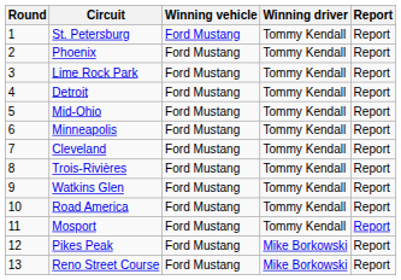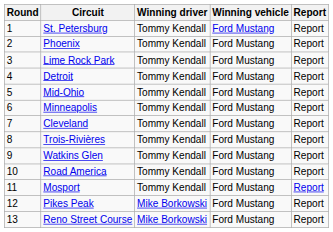 <table class="wikitable" style="font-size: 90%;">
 <tr>
 <th>Round</th>
 <th>Circuit</th>
+<th>Winning driver</th>
 <th>Winning vehicle</th>
-<th>Winning driver</th>
 <th>Report</th>
 </tr>
 <tr>
 <td>1</td>
 <td><a href='#'>St. Petersburg</a></td>
+<td> Tommy Kendall</td>
 <td><a href='#'>Ford Mustang</a></td>
-<td> Tommy Kendall</td>
 <td>Report</td>
 </tr>
 <tr>
 <td>2</td>
 <td><a href='#'>Phoenix</a></td>
+<td> Tommy Kendall</td>
 <td>Ford Mustang</td>
-<td> Tommy Kendall</td>
 <td>Report</td>
 </tr>
 <tr>
 <td>3</td>
 <td><a href='#'>Lime Rock Park</a></td>
+<td> Tommy Kendall</td>
 <td>Ford Mustang</td>
-<td> Tommy Kendall</td>
 <td>Report</td>
 </tr>
 <tr>
 <td>4</td>
 <td><a href='#'>Detroit</a></td>
+<td> Tommy Kendall</td>
 <td>Ford Mustang</td>
-<td> Tommy Kendall</td>
 <td>Report</td>
 </tr>
 <tr>
 <td>5</td>
 <td><a href='#'>Mid-Ohio</a></td>
+<td> Tommy Kendall</td>
 <td>Ford Mustang</td>
-<td> Tommy Kendall</td>
 <td>Report</td>
 </tr>
 <tr>
 <td>6</td>
 <td><a href='#'>Minneapolis</a></td>
+<td> Tommy Kendall</td>
 <td>Ford Mustang</td>
-<td> Tommy Kendall</td>
 <td>Report</td>
 </tr>
 <tr>
 <td>7</td>
 <td><a href='#'>Cleveland</a></td>
+<td> Tommy Kendall</td>
 <td>Ford Mustang</td>
-<td> Tommy Kendall</td>
 <td>Report</td>
 </tr>
 <tr>
 <td>8</td>
 <td><a href='#'>Trois-Rivières</a></td>
+<td> Tommy Kendall</td>
 <td>Ford Mustang</td>
-<td> Tommy Kendall</td>
 <td>Report</td>
 </tr>
 <tr>
 <td>9</td>
 <td><a href='#'>Watkins Glen</a></td>
+<td> Tommy Kendall</td>
 <td>Ford Mustang</td>
-<td> Tommy Kendall</td>
 <td>Report</td>
 </tr>
 <tr>
 <td>10</td>
 <td><a href='#'>Road America</a></td>
+<td> Tommy Kendall</td>
 <td>Ford Mustang</td>
-<td> Tommy Kendall</td>
 <td>Report</td>
 </tr>
 <tr>
 <td>11</td>
 <td><a href='#'>Mosport</a></td>
+<td> Tommy Kendall</td>
 <td>Ford Mustang</td>
-<td> Tommy Kendall</td>
 <td><a href='#'>Report</a></td>
 </tr>
 <tr>
 <td>12</td>
 <td><a href='#'>Pikes Peak</a></td>
+<td> <a href='#'>Mike Borkowski</a></td>
 <td>Ford Mustang</td>
-<td> <a href='#'>Mike Borkowski</a></td>
 <td>Report</td>
 </tr>
 <tr>
 <td>13</td>
 <td><a href='#'>Reno Street Course</a></td>
+<td> <a href='#'>Mike Borkowski</a></td>
 <td>Ford Mustang</td>
-<td> <a href='#'>Mike Borkowski</a></td>
 <td>Report</td>
 </tr>
 </table>
